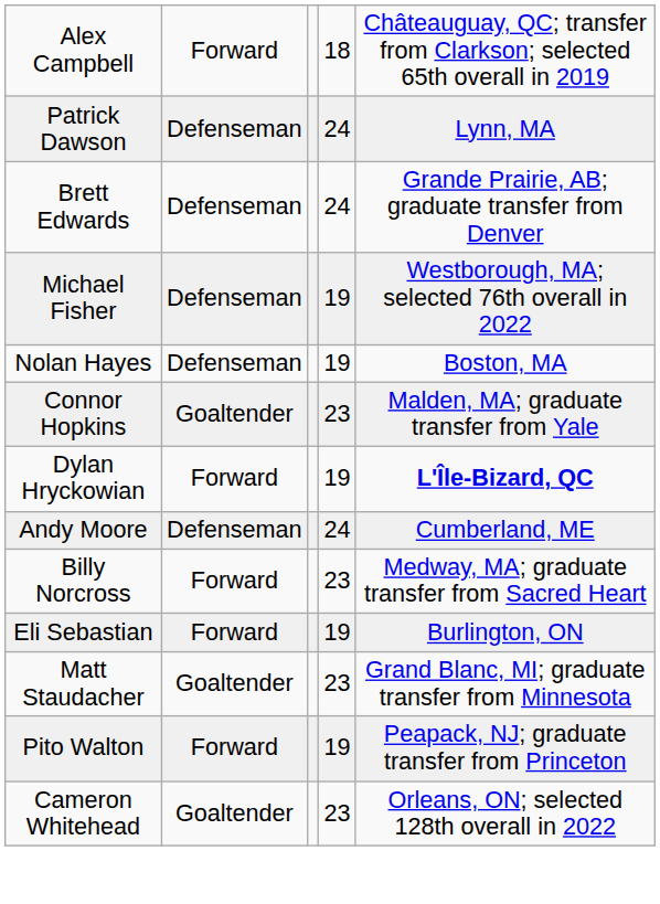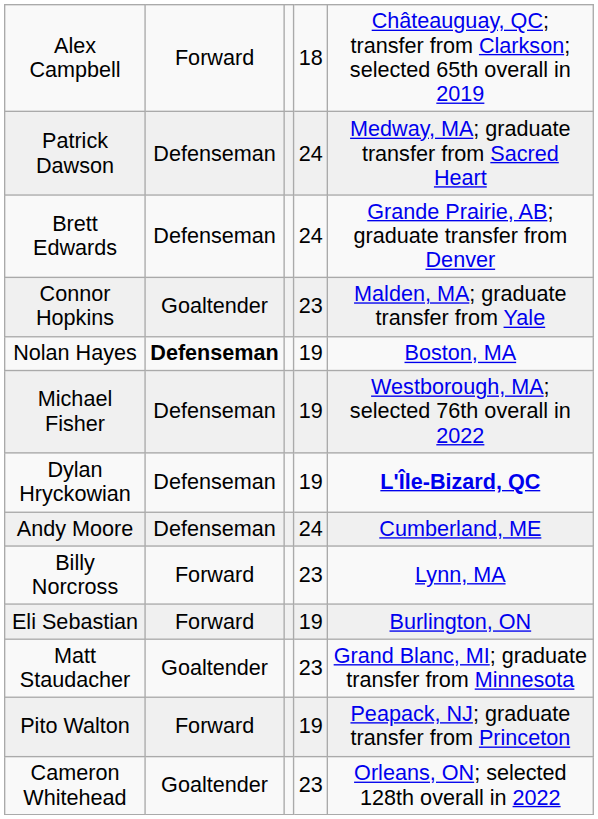 <table class="wikitable" width="70%">
 <tr align="center" bgcolor="">
 <td>Alex Campbell</td>
 <td>Forward</td>
 <td></td>
 <td>18</td>
 <td><a href='#'>Châteauguay, QC</a>; transfer from <a href='#'>Clarkson</a>; selected 65th overall in <a href='#'>2019</a></td>
 </tr>
 <tr align="center" bgcolor="f0f0f0">
 <td>Patrick Dawson</td>
 <td>Defenseman</td>
 <td></td>
 <td>24</td>
-<td><a href='#'>Lynn, MA</a></td>
+<td><a href='#'>Medway, MA</a>; graduate transfer from <a href='#'>Sacred Heart</a></td>
 </tr>
 <tr align="center" bgcolor="">
 <td>Brett Edwards</td>
 <td>Defenseman</td>
 <td></td>
 <td>24</td>
 <td><a href='#'>Grande Prairie, AB</a>; graduate transfer from <a href='#'>Denver</a></td>
 </tr>
 <tr align="center" bgcolor="f0f0f0">
+<td>Connor Hopkins</td>
+<td>Goaltender</td>
+<td></td>
+<td>23</td>
+<td><a href='#'>Malden, MA</a>; graduate transfer from <a href='#'>Yale</a></td>
+</tr>
+<tr align="center" bgcolor="">
+<td>Nolan Hayes</td>
+<td><strong>Defenseman</strong></td>
+<td></td>
+<td>19</td>
+<td><a href='#'>Boston, MA</a></td>
+</tr>
+<tr align="center" bgcolor="f0f0f0">
 <td>Michael Fisher</td>
 <td>Defenseman</td>
 <td></td>
 <td>19</td>
 <td><a href='#'>Westborough, MA</a>; selected 76th overall in <a href='#'>2022</a></td>
 </tr>
 <tr align="center" bgcolor="">
-<td>Nolan Hayes</td>
+<td>Dylan Hryckowian</td>
 <td>Defenseman</td>
-<td></td>
-<td>19</td>
-<td><a href='#'>Boston, MA</a></td>
-</tr>
-<tr align="center" bgcolor="f0f0f0">
-<td>Connor Hopkins</td>
-<td>Goaltender</td>
-<td></td>
-<td>23</td>
-<td><a href='#'>Malden, MA</a>; graduate transfer from <a href='#'>Yale</a></td>
-</tr>
-<tr align="center" bgcolor="">
-<td>Dylan Hryckowian</td>
-<td>Forward</td>
 <td></td>
 <td>19</td>
 <td><strong><a href='#'>L'Île-Bizard, QC</a></strong></td>
 </tr>
 <tr align="center" bgcolor="f0f0f0">
 <td>Andy Moore</td>
 <td>Defenseman</td>
 <td></td>
 <td>24</td>
 <td><a href='#'>Cumberland, ME</a></td>
 </tr>
 <tr align="center" bgcolor="">
 <td>Billy Norcross</td>
 <td>Forward</td>
 <td></td>
 <td>23</td>
-<td><a href='#'>Medway, MA</a>; graduate transfer from <a href='#'>Sacred Heart</a></td>
+<td><a href='#'>Lynn, MA</a></td>
 </tr>
 <tr align="center" bgcolor="f0f0f0">
 <td>Eli Sebastian</td>
 <td>Forward</td>
 <td></td>
 <td>19</td>
 <td><a href='#'>Burlington, ON</a></td>
 </tr>
 <tr align="center" bgcolor="">
 <td>Matt Staudacher</td>
 <td>Goaltender</td>
 <td></td>
 <td>23</td>
 <td><a href='#'>Grand Blanc, MI</a>; graduate transfer from <a href='#'>Minnesota</a></td>
 </tr>
 <tr align="center" bgcolor="f0f0f0">
 <td>Pito Walton</td>
 <td>Forward</td>
 <td></td>
 <td>19</td>
 <td><a href='#'>Peapack, NJ</a>; graduate transfer from <a href='#'>Princeton</a></td>
 </tr>
 <tr align="center" bgcolor="">
 <td>Cameron Whitehead</td>
 <td>Goaltender</td>
 <td></td>
 <td>23</td>
 <td><a href='#'>Orleans, ON</a>; selected 128th overall in <a href='#'>2022</a></td>
 </tr>
 </table>
